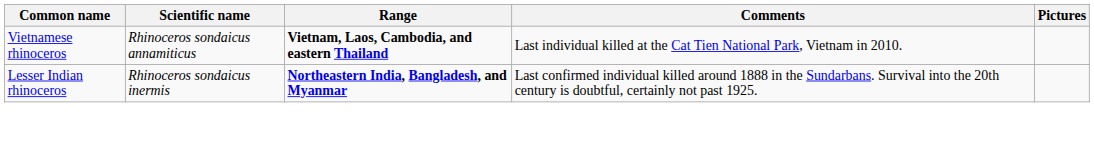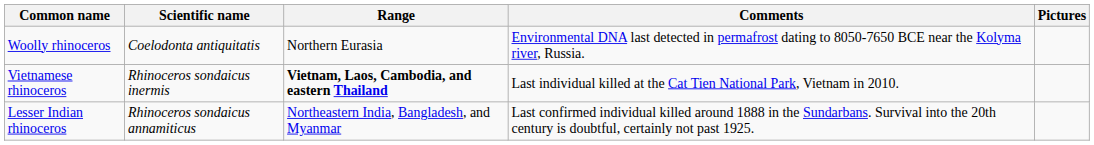 <table class="wikitable">
 <tr>
 <th>Common name</th>
 <th>Scientific name</th>
 <th>Range</th>
 <th class="unsortable">Comments</th>
 <th class="unsortable">Pictures</th>
 </tr>
 <tr>
+<td><a href='#'>Woolly rhinoceros</a></td>
+<td><em>Coelodonta antiquitatis</em></td>
+<td>Northern Eurasia</td>
+<td><a href='#'>Environmental DNA</a> last detected in <a href='#'>permafrost</a> dating to 8050-7650 BCE near the <a href='#'>Kolyma river</a>, Russia.</td>
+<td></td>
+</tr>
+<tr>
 <td><a href='#'>Vietnamese rhinoceros</a></td>
-<td><em>Rhinoceros sondaicus annamiticus</em></td>
+<td><em>Rhinoceros sondaicus inermis</em></td>
 <td><strong>Vietnam, Laos, Cambodia, and eastern <a href='#'>Thailand</a></strong></td>
 <td>Last individual killed at the <a href='#'>Cat Tien National Park</a>, Vietnam in 2010.</td>
 <td></td>
 </tr>
 <tr>
 <td><a href='#'>Lesser Indian rhinoceros</a></td>
-<td><em>Rhinoceros sondaicus inermis</em></td>
-<td><strong><a href='#'>Northeastern India</a>, <a href='#'>Bangladesh</a>, and <a href='#'>Myanmar</a></strong></td>
+<td><em>Rhinoceros sondaicus annamiticus</em></td>
+<td><a href='#'>Northeastern India</a>, <a href='#'>Bangladesh</a>, and <a href='#'>Myanmar</a></td>
 <td>Last confirmed individual killed around 1888 in the <a href='#'>Sundarbans</a>. Survival into the 20th century is doubtful, certainly not past 1925.</td>
 <td></td>
 </tr>
 </table>
